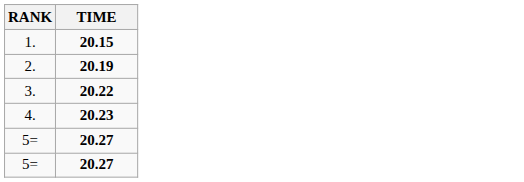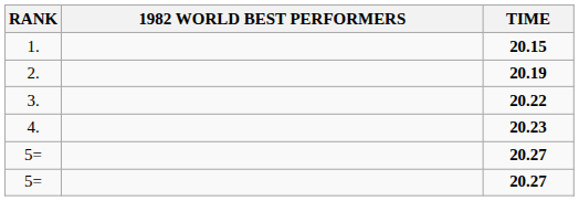 <table class="wikitable" style="border-collapse: collapse; font-size: 90%;">
 <tr>
 <th>RANK</th>
+<th align="center" style="width: 25em">1982 WORLD BEST PERFORMERS</th>
 <th align="center" style="width: 5em">TIME</th>
 </tr>
 <tr>
 <td align="center">1.</td>
+<td></td>
 <td align="center"><strong>20.15</strong></td>
 </tr>
 <tr>
 <td align="center">2.</td>
+<td></td>
 <td align="center"><strong>20.19</strong></td>
 </tr>
 <tr>
 <td align="center">3.</td>
+<td></td>
 <td align="center"><strong>20.22</strong></td>
 </tr>
 <tr>
 <td align="center">4.</td>
+<td></td>
 <td align="center"><strong>20.23</strong></td>
 </tr>
 <tr>
 <td align="center">5=</td>
+<td></td>
 <td align="center"><strong>20.27</strong></td>
 </tr>
 <tr>
 <td align="center">5=</td>
+<td></td>
 <td align="center"><strong>20.27</strong></td>
 </tr>
 </table>
